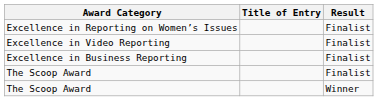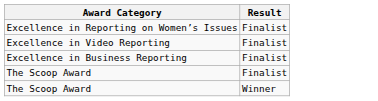 <table class="wikitable">
 <tr>
 <th>Award Category</th>
-<th>Title of Entry</th>
 <th>Result</th>
 </tr>
 <tr>
 <td>Excellence in Reporting on Women’s Issues</td>
-<td></td>
 <td>Finalist</td>
 </tr>
 <tr>
 <td>Excellence in Video Reporting</td>
-<td></td>
 <td>Finalist</td>
 </tr>
 <tr>
 <td>Excellence in Business Reporting</td>
-<td></td>
 <td>Finalist</td>
 </tr>
 <tr>
 <td>The Scoop Award</td>
-<td> </td>
 <td>Finalist</td>
 </tr>
 <tr>
 <td>The Scoop Award</td>
-<td></td>
 <td>Winner</td>
 </tr>
 </table>
